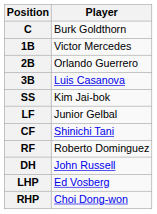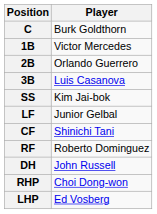 <table class=wikitable>
 <tr>
 <th>Position</th>
 <th>Player</th>
 </tr>
 <tr>
 <th>C</th>
 <td> Burk Goldthorn</td>
 </tr>
 <tr>
 <th>1B</th>
 <td> Victor Mercedes</td>
 </tr>
 <tr>
 <th>2B</th>
 <td> Orlando Guerrero</td>
 </tr>
 <tr>
 <th>3B</th>
 <td> <a href='#'>Luis Casanova</a></td>
 </tr>
 <tr>
 <th>SS</th>
 <td> Kim Jai-bok</td>
 </tr>
 <tr>
 <th>LF</th>
 <td> Junior Gelbal</td>
 </tr>
 <tr>
 <th>CF</th>
 <td> <a href='#'>Shinichi Tani</a></td>
 </tr>
 <tr>
 <th>RF</th>
 <td> Roberto Dominguez</td>
 </tr>
 <tr>
 <th>DH</th>
 <td> <a href='#'>John Russell</a></td>
 </tr>
 <tr>
+<th>RHP</th>
+<td> <a href='#'>Choi Dong-won</a></td>
+</tr>
+<tr>
 <th>LHP</th>
 <td> <a href='#'>Ed Vosberg</a></td>
 </tr>
-<tr>
-<th>RHP</th>
-<td> <a href='#'>Choi Dong-won</a></td>
-</tr>
 </table>
